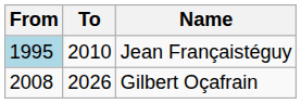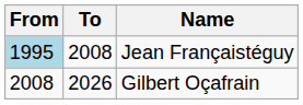 <table class="wikitable">
 <tr>
 <th>From</th>
 <th>To</th>
 <th>Name</th>
 </tr>
 <tr>
 <td style="background: lightblue;">1995</td>
-<td>2010</td>
+<td>2008</td>
 <td>Jean Françaistéguy</td>
 </tr>
 <tr>
 <td>2008</td>
 <td>2026</td>
 <td>Gilbert Oçafrain</td>
 </tr>
 </table>
